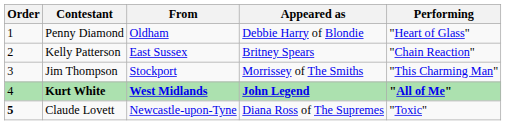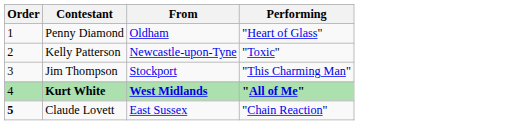 <table class="wikitable">
 <tr>
 <th>Order</th>
 <th>Contestant</th>
 <th>From</th>
-<th>Appeared as</th>
 <th>Performing</th>
 </tr>
 <tr>
 <td>1</td>
 <td>Penny Diamond</td>
 <td><a href='#'>Oldham</a></td>
-<td><a href='#'>Debbie Harry</a> of <a href='#'>Blondie</a></td>
 <td>"<a href='#'>Heart of Glass</a>"</td>
 </tr>
 <tr>
 <td>2</td>
 <td>Kelly Patterson</td>
-<td><a href='#'>East Sussex</a></td>
-<td><a href='#'>Britney Spears</a></td>
-<td>"<a href='#'>Chain Reaction</a>"</td>
+<td><a href='#'>Newcastle-upon-Tyne</a></td>
+<td>"<a href='#'>Toxic</a>"</td>
 </tr>
 <tr>
 <td>3</td>
 <td>Jim Thompson</td>
 <td><a href='#'>Stockport</a></td>
-<td><a href='#'>Morrissey</a> of <a href='#'>The Smiths</a></td>
 <td>"<a href='#'>This Charming Man</a>"</td>
 </tr>
 <tr style="background:#ACE1AF;">
 <td>4</td>
 <td><strong>Kurt White</strong></td>
 <td><strong><a href='#'>West Midlands</a></strong></td>
-<td><strong><a href='#'>John Legend</a></strong></td>
 <td><strong>"<a href='#'>All of Me</a>"</strong></td>
 </tr>
 <tr>
 <td><strong>5</strong></td>
 <td>Claude Lovett</td>
-<td><a href='#'>Newcastle-upon-Tyne</a></td>
-<td><a href='#'>Diana Ross</a> of <a href='#'>The Supremes</a></td>
-<td>"<a href='#'>Toxic</a>"</td>
+<td><a href='#'>East Sussex</a></td>
+<td>"<a href='#'>Chain Reaction</a>"</td>
 </tr>
 </table>
